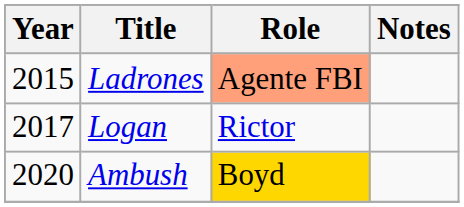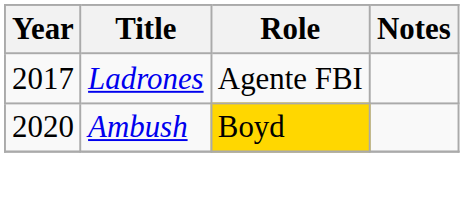 <table class="wikitable sortable">
 <tr>
 <th>Year</th>
 <th>Title</th>
 <th>Role</th>
 <th class="unsortable">Notes</th>
 </tr>
 <tr>
-<td>2015</td>
+<td>2017</td>
 <td><em><a href='#'>Ladrones</a></em></td>
-<td style="background: lightsalmon;">Agente FBI</td>
-<td></td>
-</tr>
-<tr>
-<td>2017</td>
-<td><em><a href='#'>Logan</a></em></td>
-<td><a href='#'>Rictor</a></td>
+<td>Agente FBI</td>
 <td></td>
 </tr>
 <tr>
 <td>2020</td>
 <td><em><a href='#'>Ambush</a></em></td>
 <td style="background: gold;">Boyd</td>
 <td></td>
 </tr>
 <tr>
 </tr>
 </table>
